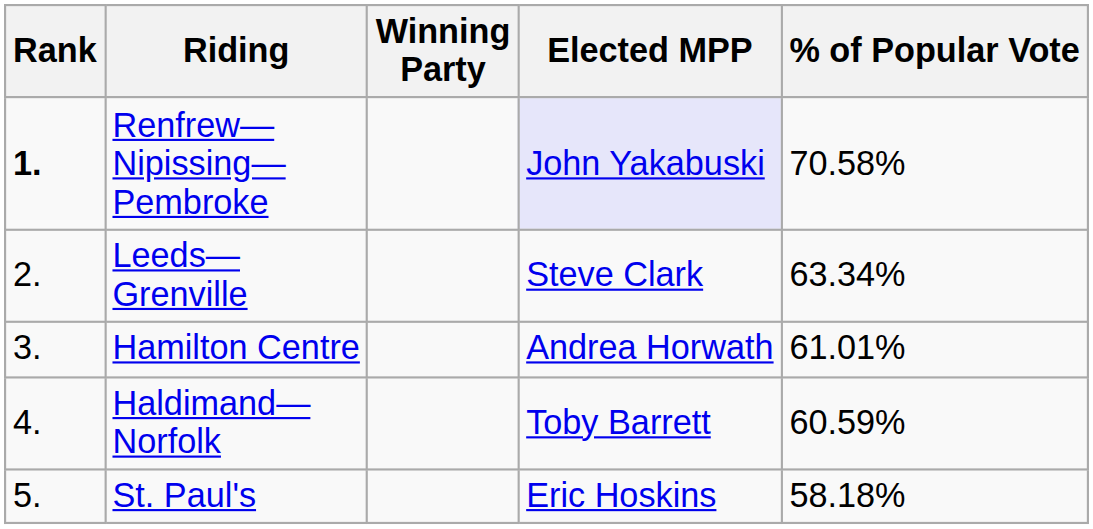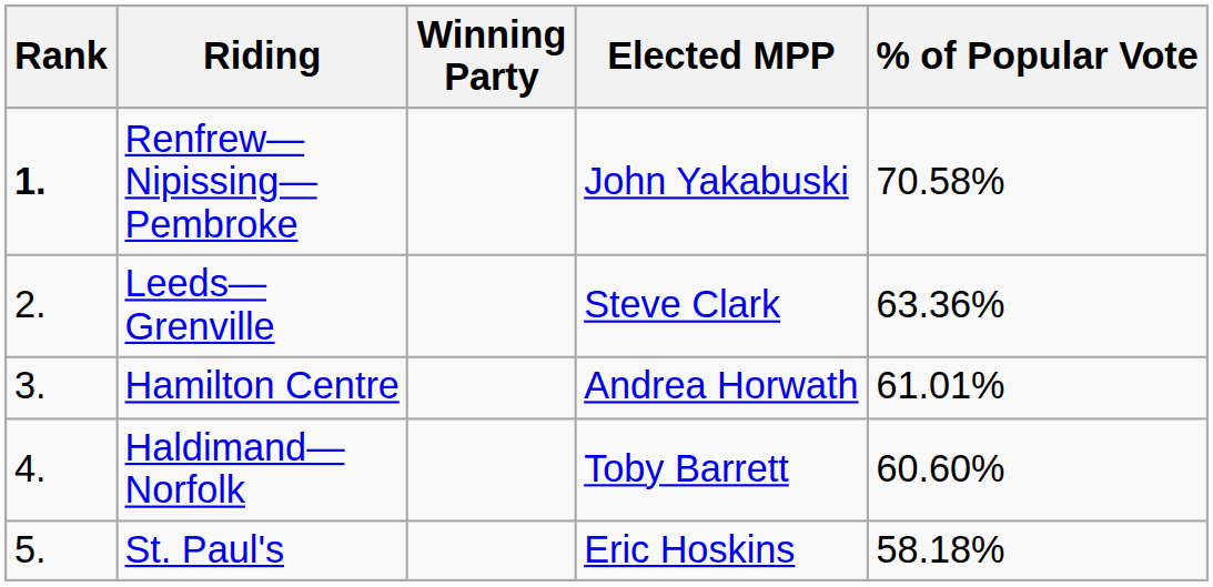 <table class="wikitable">
 <tr>
 <th>Rank</th>
 <th>Riding</th>
 <th>Winning<br>Party</th>
 <th>Elected MPP</th>
 <th>% of Popular Vote</th>
 </tr>
 <tr>
 <td><strong>1.</strong></td>
 <td><a href='#'>Renfrew—<br>Nipissing—<br>Pembroke</a></td>
 <td></td>
-<td style="background: lavender;"><a href='#'>John Yakabuski</a></td>
+<td><a href='#'>John Yakabuski</a></td>
 <td>70.58%</td>
 </tr>
 <tr>
 <td>2.</td>
 <td><a href='#'>Leeds—<br>Grenville</a></td>
 <td></td>
 <td><a href='#'>Steve Clark</a></td>
-<td>63.34%</td>
+<td>63.36%</td>
 </tr>
 <tr>
 <td>3.</td>
 <td><a href='#'>Hamilton Centre</a></td>
 <td></td>
 <td><a href='#'>Andrea Horwath</a></td>
 <td>61.01%</td>
 </tr>
 <tr>
 <td>4.</td>
 <td><a href='#'>Haldimand—<br>Norfolk</a></td>
 <td></td>
 <td><a href='#'>Toby Barrett</a></td>
-<td>60.59%</td>
+<td>60.60%</td>
 </tr>
 <tr>
 <td>5.</td>
 <td><a href='#'>St. Paul's</a></td>
 <td></td>
 <td><a href='#'>Eric Hoskins</a></td>
 <td>58.18%</td>
 </tr>
 </table>
